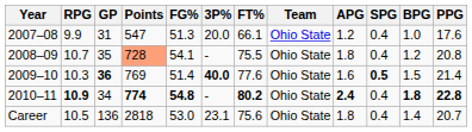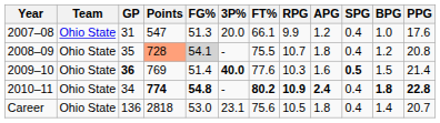 <table class="wikitable">
 <tr>
 <th>Year</th>
-<th>RPG</th>
+<th>Team</th>
 <th>GP</th>
 <th>Points</th>
 <th>FG%</th>
 <th>3P%</th>
 <th>FT%</th>
-<th>Team</th>
+<th>RPG</th>
 <th>APG</th>
 <th>SPG</th>
 <th>BPG</th>
 <th>PPG</th>
 </tr>
 <tr>
 <td>2007–08</td>
-<td>9.9</td>
+<td><a href='#'>Ohio State</a></td>
 <td>31</td>
 <td>547</td>
 <td>51.3</td>
 <td>20.0</td>
 <td>66.1</td>
-<td><a href='#'>Ohio State</a></td>
+<td>9.9</td>
 <td>1.2</td>
 <td>0.4</td>
 <td>1.0</td>
 <td>17.6</td>
 </tr>
 <tr>
 <td>2008–09</td>
-<td>10.7</td>
+<td>Ohio State</td>
 <td>35</td>
 <td style="background: lightsalmon;">728</td>
-<td>54.1</td>
+<td style="background: lightgrey;">54.1</td>
 <td>-</td>
 <td>75.5</td>
-<td>Ohio State</td>
+<td>10.7</td>
 <td>1.8</td>
 <td>0.4</td>
 <td>1.2</td>
 <td>20.8</td>
 </tr>
 <tr>
 <td>2009–10</td>
-<td>10.3</td>
+<td>Ohio State</td>
 <td><strong>36</strong></td>
 <td>769</td>
 <td>51.4</td>
 <td><strong>40.0</strong></td>
 <td>77.6</td>
-<td>Ohio State</td>
+<td>10.3</td>
 <td>1.6</td>
 <td><strong>0.5</strong></td>
 <td>1.5</td>
 <td>21.4</td>
 </tr>
 <tr>
 <td>2010–11</td>
-<td><strong>10.9</strong></td>
+<td>Ohio State</td>
 <td>34</td>
 <td><strong>774</strong></td>
 <td><strong>54.8</strong></td>
 <td>-</td>
 <td><strong>80.2</strong></td>
-<td>Ohio State</td>
+<td><strong>10.9</strong></td>
 <td><strong>2.4</strong></td>
 <td>0.4</td>
 <td><strong>1.8</strong></td>
 <td><strong>22.8</strong></td>
 </tr>
 <tr>
 <td>Career</td>
-<td>10.5</td>
+<td>Ohio State</td>
 <td>136</td>
 <td>2818</td>
 <td>53.0</td>
 <td>23.1</td>
 <td>75.6</td>
-<td>Ohio State</td>
+<td>10.5</td>
 <td>1.8</td>
 <td>0.4</td>
 <td>1.4</td>
 <td>20.7</td>
 </tr>
 </table>
